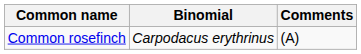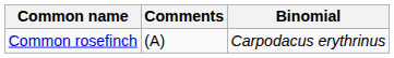 <table class="wikitable">
 <tr>
 <th>Common name</th>
+<th>Comments</th>
 <th>Binomial</th>
-<th>Comments</th>
 </tr>
 <tr>
 <td><a href='#'>Common rosefinch</a></td>
+<td>(A)</td>
 <td><em>Carpodacus erythrinus</em></td>
-<td>(A)</td>
 </tr>
 </table>
